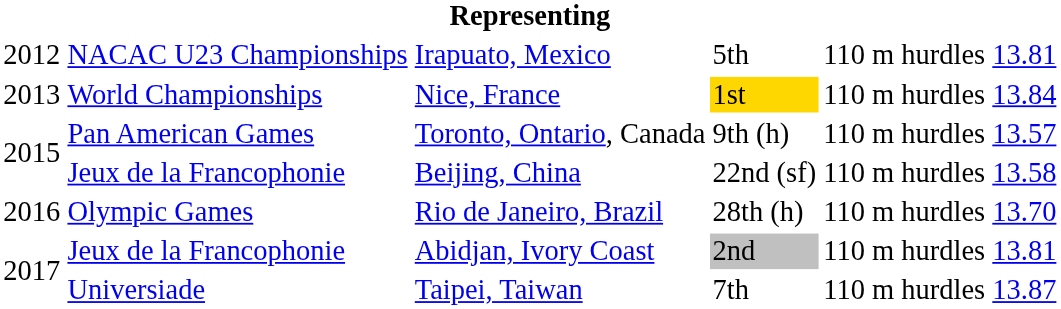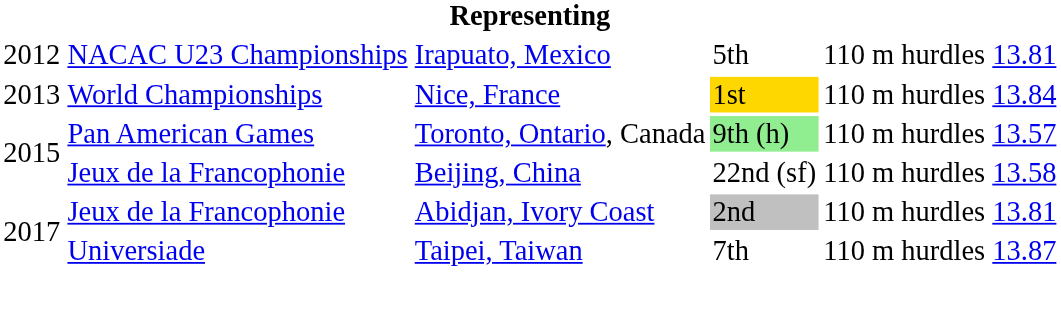 <table>
 <tr>
 <th colspan="6">Representing </th>
 </tr>
 <tr>
 <td>2012</td>
 <td><a href='#'>NACAC U23 Championships</a></td>
 <td><a href='#'>Irapuato, Mexico</a></td>
 <td>5th</td>
 <td>110 m hurdles</td>
 <td><a href='#'>13.81</a></td>
 </tr>
 <tr>
 <td>2013</td>
 <td><a href='#'>World Championships</a></td>
 <td><a href='#'>Nice, France</a></td>
 <td bgcolor=gold>1st</td>
 <td>110 m hurdles</td>
 <td><a href='#'>13.84</a></td>
 </tr>
 <tr>
 <td rowspan=2>2015</td>
 <td><a href='#'>Pan American Games</a></td>
 <td><a href='#'>Toronto, Ontario</a>, Canada</td>
-<td>9th (h)</td>
+<td style="background: lightgreen;">9th (h)</td>
 <td>110 m hurdles</td>
 <td><a href='#'>13.57</a></td>
 </tr>
 <tr>
 <td><a href='#'>Jeux de la Francophonie</a></td>
 <td><a href='#'>Beijing, China</a></td>
 <td>22nd (sf)</td>
 <td>110 m hurdles</td>
 <td><a href='#'>13.58</a></td>
-</tr>
-<tr>
-<td>2016</td>
-<td><a href='#'>Olympic Games</a></td>
-<td><a href='#'>Rio de Janeiro, Brazil</a></td>
-<td>28th (h)</td>
-<td>110 m hurdles</td>
-<td><a href='#'>13.70</a></td>
 </tr>
 <tr>
 <td rowspan=2>2017</td>
 <td><a href='#'>Jeux de la Francophonie</a></td>
 <td><a href='#'>Abidjan, Ivory Coast</a></td>
 <td bgcolor=silver>2nd</td>
 <td>110 m hurdles</td>
 <td><a href='#'>13.81</a></td>
 </tr>
 <tr>
 <td><a href='#'>Universiade</a></td>
 <td><a href='#'>Taipei, Taiwan</a></td>
 <td>7th</td>
 <td>110 m hurdles</td>
 <td><a href='#'>13.87</a></td>
 </tr>
 </table>
